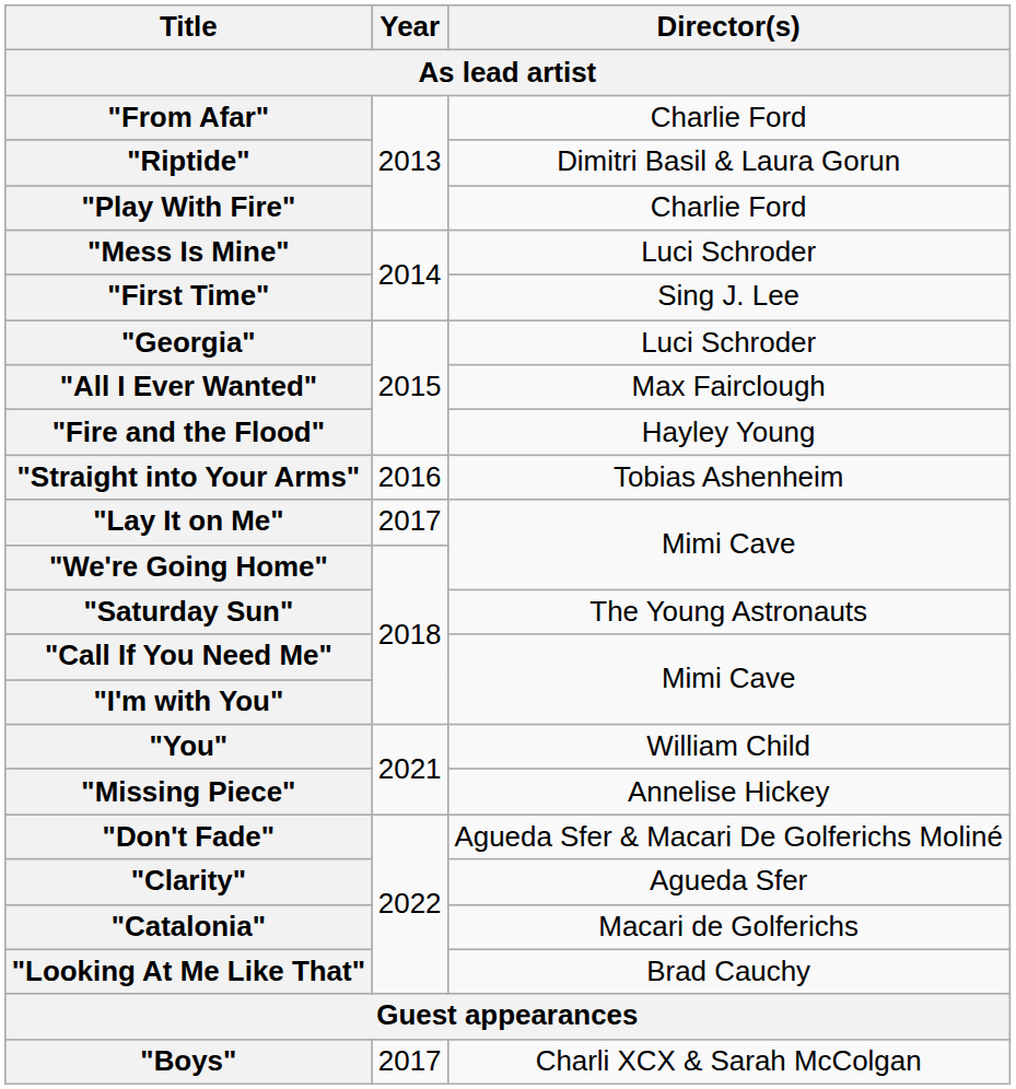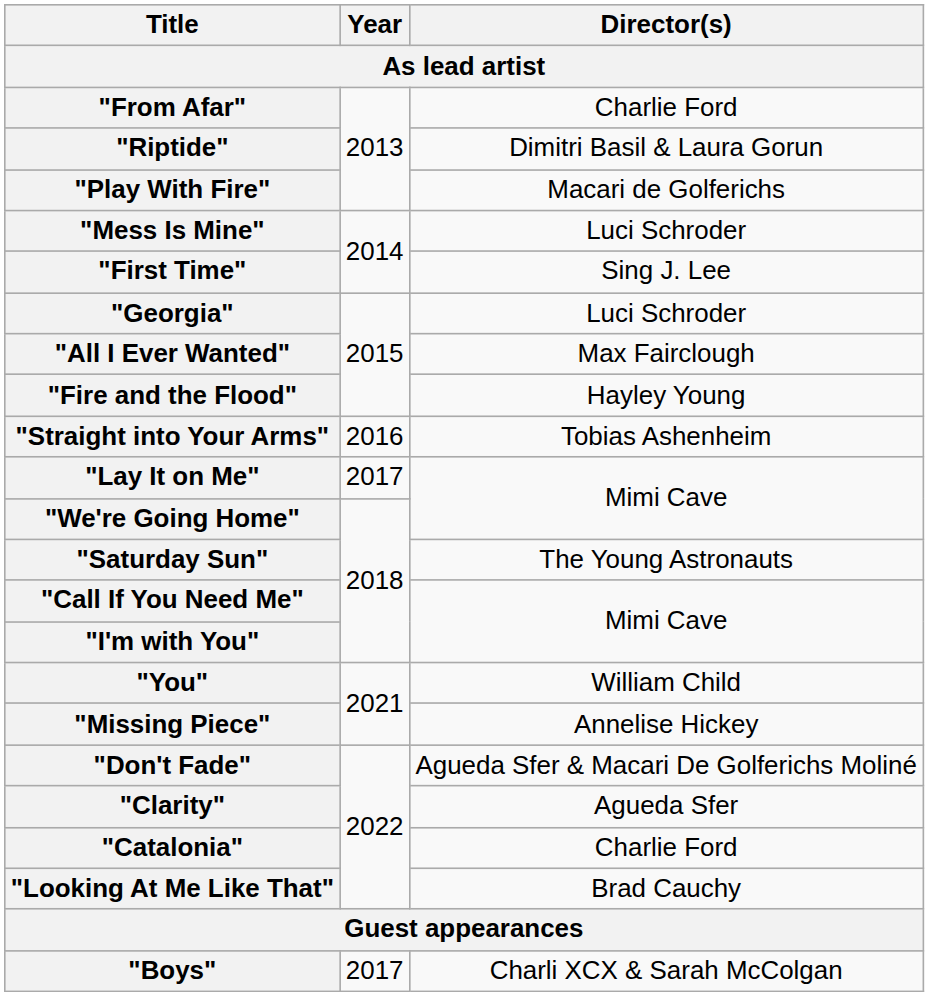 <table class="wikitable plainrowheaders" style="text-align:center;">
 <tr>
 <th>Title</th>
 <th>Year</th>
 <th>Director(s)</th>
 </tr>
 <tr>
 <th scope="col" colspan="4">As lead artist</th>
 </tr>
 <tr>
 <th scope="row">"From Afar"</th>
 <td rowspan="3">2013</td>
 <td>Charlie Ford</td>
 </tr>
 <tr>
 <th scope="row">"Riptide"</th>
 <td>Dimitri Basil & Laura Gorun</td>
 </tr>
 <tr>
 <th scope="row">"Play With Fire"</th>
-<td>Charlie Ford</td>
+<td>Macari de Golferichs</td>
 </tr>
 <tr>
 <th scope="row">"Mess Is Mine"</th>
 <td rowspan="2">2014</td>
 <td>Luci Schroder</td>
 </tr>
 <tr>
 <th scope="row">"First Time"</th>
 <td>Sing J. Lee</td>
 </tr>
 <tr>
 <th scope="row">"Georgia"</th>
 <td rowspan="3">2015</td>
 <td>Luci Schroder</td>
 </tr>
 <tr>
 <th scope="row">"All I Ever Wanted"</th>
 <td>Max Fairclough</td>
 </tr>
 <tr>
 <th scope="row">"Fire and the Flood"</th>
 <td>Hayley Young</td>
 </tr>
 <tr>
 <th scope="row">"Straight into Your Arms"</th>
 <td>2016</td>
 <td>Tobias Ashenheim</td>
 </tr>
 <tr>
 <th scope="row">"Lay It on Me"</th>
 <td>2017</td>
 <td rowspan="2">Mimi Cave</td>
 </tr>
 <tr>
 <th scope="row">"We're Going Home"</th>
 <td rowspan="4">2018</td>
 </tr>
 <tr>
 <th scope="row">"Saturday Sun"</th>
 <td>The Young Astronauts</td>
 </tr>
 <tr>
 <th scope="row">"Call If You Need Me"</th>
 <td rowspan="2">Mimi Cave</td>
 </tr>
 <tr>
 <th scope="row">"I'm with You"</th>
 </tr>
 <tr>
 <th scope="row">"You"<br></th>
 <td rowspan="2">2021</td>
 <td>William Child</td>
 </tr>
 <tr>
 <th scope="row">"Missing Piece"</th>
 <td>Annelise Hickey</td>
 </tr>
 <tr>
 <th scope="row">"Don't Fade"</th>
 <td rowspan="4">2022</td>
 <td>Agueda Sfer & Macari De Golferichs Moliné</td>
 </tr>
 <tr>
 <th scope="row">"Clarity"</th>
 <td>Agueda Sfer</td>
 </tr>
 <tr>
 <th scope="row">"Catalonia"</th>
-<td>Macari de Golferichs</td>
+<td>Charlie Ford</td>
 </tr>
 <tr>
 <th scope="row">"Looking At Me Like That"</th>
 <td>Brad Cauchy</td>
 </tr>
 <tr>
 <th scope="col" colspan="4">Guest appearances</th>
 </tr>
 <tr>
 <th scope="row">"Boys"<br></th>
 <td>2017</td>
 <td>Charli XCX & Sarah McColgan</td>
 </tr>
 </table>
